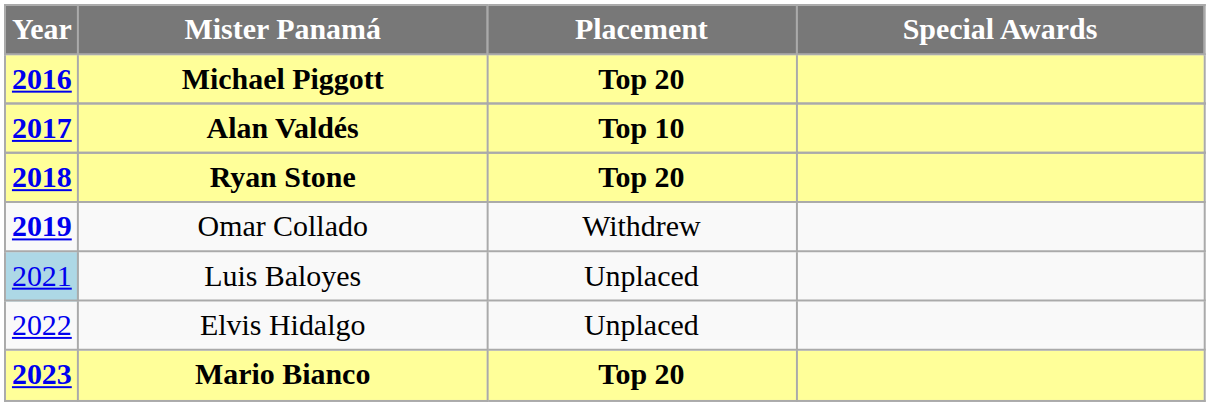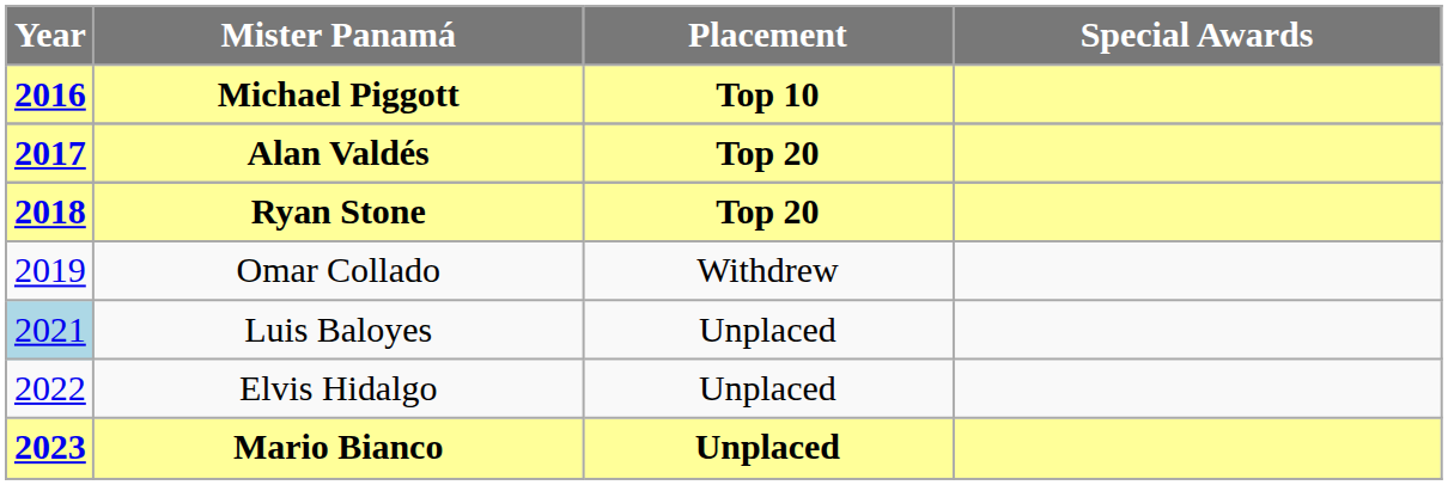 <table class="wikitable sortable" style="font-size: 95%; text-align:center">
 <tr>
 <th width="20" style="background-color:#787878;color:#FFFFFF;">Year</th>
 <th width="200" style="background-color:#787878;color:#FFFFFF;">Mister Panamá</th>
 <th width="150" style="background-color:#787878;color:#FFFFFF;">Placement</th>
 <th width="200" style="background-color:#787878;color:#FFFFFF;">Special Awards</th>
 </tr>
 <tr style="background-color:#FFFF99; font-weight: bold">
 <td><a href='#'>2016</a></td>
 <td>Michael Piggott</td>
-<td>Top 20</td>
+<td>Top 10</td>
 <td></td>
 </tr>
 <tr>
 </tr>
 <tr style="background-color:#FFFF99; font-weight: bold">
 <td><a href='#'>2017</a></td>
 <td>Alan Valdés</td>
-<td>Top 10</td>
+<td>Top 20</td>
 <td></td>
 </tr>
 <tr>
 </tr>
 <tr style="background-color:#FFFF99; font-weight: bold">
 <td><a href='#'>2018</a></td>
 <td>Ryan Stone</td>
 <td>Top 20</td>
 <td></td>
 </tr>
 <tr>
-<td><strong><a href='#'>2019</a></strong></td>
+<td><a href='#'>2019</a></td>
 <td>Omar Collado</td>
 <td>Withdrew</td>
 <td></td>
 </tr>
 <tr>
 <td style="background: lightblue;"><a href='#'>2021</a></td>
 <td>Luis Baloyes</td>
 <td>Unplaced</td>
 <td></td>
 </tr>
 <tr>
 <td><a href='#'>2022</a></td>
 <td>Elvis Hidalgo</td>
 <td>Unplaced</td>
 <td></td>
 </tr>
 <tr style="background-color:#FFFF99; font-weight: bold">
 <td><a href='#'>2023</a></td>
 <td>Mario Bianco</td>
-<td>Top 20</td>
+<td>Unplaced</td>
 <td></td>
 </tr>
 </table>
